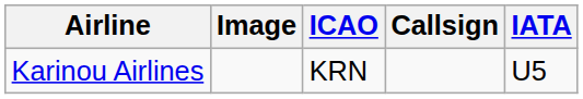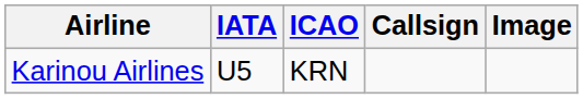 <table class="wikitable sortable">
 <tr valign="middle">
 <th>Airline</th>
-<th>Image</th>
+<th><a href='#'>IATA</a></th>
 <th><a href='#'>ICAO</a></th>
 <th>Callsign</th>
-<th><a href='#'>IATA</a></th>
+<th>Image</th>
 </tr>
 <tr>
 <td><a href='#'>Karinou Airlines</a></td>
-<td></td>
+<td>U5</td>
 <td>KRN</td>
 <td></td>
-<td>U5</td>
+<td></td>
 </tr>
 </table>
